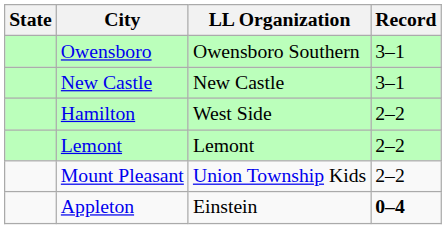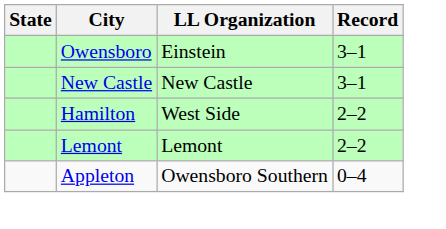 <table class="wikitable">
 <tr>
 <th>State</th>
 <th>City</th>
 <th>LL Organization</th>
 <th>Record</th>
 </tr>
 <tr style="background:#bbffbb;">
 <td><strong></strong></td>
 <td><a href='#'>Owensboro</a></td>
-<td>Owensboro Southern</td>
+<td>Einstein</td>
 <td>3–1</td>
 </tr>
 <tr style="background:#bbffbb;">
 <td><strong></strong></td>
 <td><a href='#'>New Castle</a></td>
 <td>New Castle</td>
 <td>3–1</td>
 </tr>
 <tr style="background:#bbffbb;">
 <td><strong></strong></td>
 <td><a href='#'>Hamilton</a></td>
 <td>West Side</td>
 <td>2–2</td>
 </tr>
 <tr style="background:#bbffbb;">
 <td><strong></strong></td>
 <td><a href='#'>Lemont</a></td>
 <td>Lemont</td>
 <td>2–2</td>
 </tr>
 <tr>
 <td><strong></strong></td>
-<td><a href='#'>Mount Pleasant</a></td>
-<td><a href='#'>Union Township</a> Kids</td>
-<td>2–2</td>
-</tr>
-<tr>
-<td><strong></strong></td>
 <td><a href='#'>Appleton</a></td>
-<td>Einstein</td>
-<td><strong>0–4</strong></td>
+<td>Owensboro Southern</td>
+<td>0–4</td>
 </tr>
 </table>
